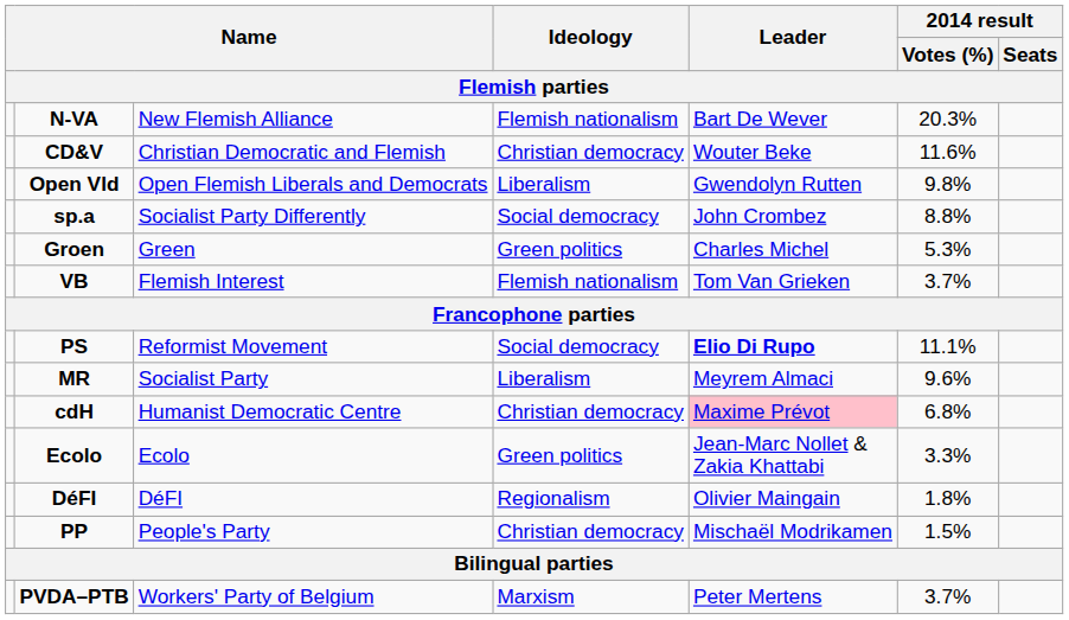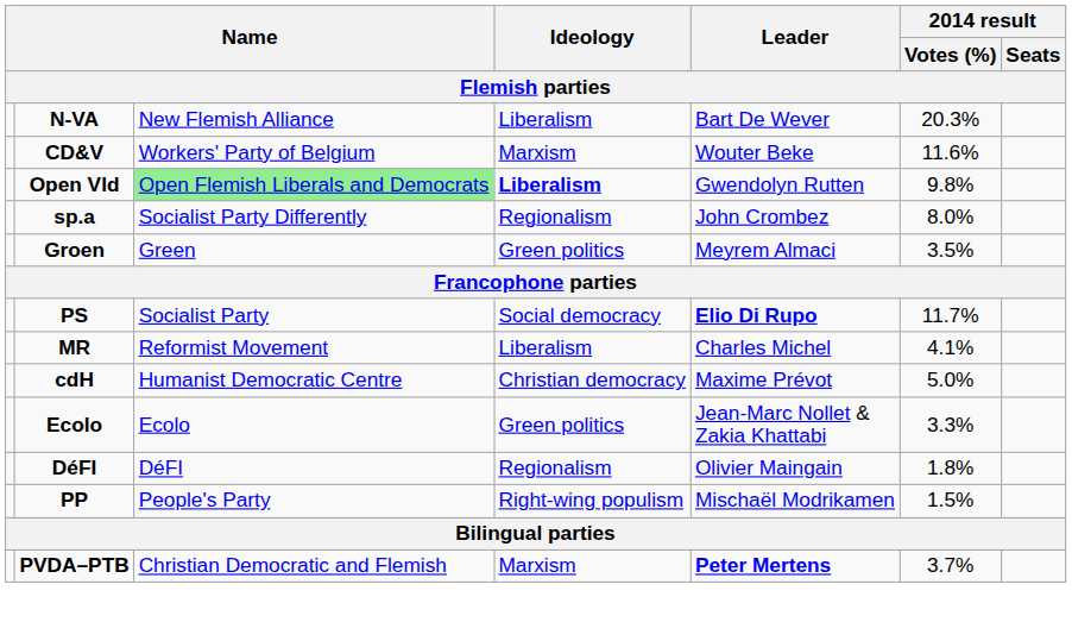 <table class="wikitable">
 <tr>
 <th rowspan="2" colspan="3">Name</th>
 <th rowspan="2">Ideology</th>
 <th rowspan="2">Leader</th>
 <th colspan="2">2014 result</th>
 </tr>
 <tr>
 <th>Votes (%)</th>
 <th>Seats</th>
 </tr>
 <tr>
 <th colspan=7><a href='#'>Flemish</a> parties</th>
 </tr>
 <tr>
 <td bgcolor=></td>
 <td align=center><strong>N-VA</strong></td>
 <td><a href='#'>New Flemish Alliance</a><br></td>
-<td><a href='#'>Flemish nationalism</a></td>
+<td><a href='#'>Liberalism</a></td>
 <td><a href='#'>Bart De Wever</a></td>
 <td align=center>20.3%</td>
 <td></td>
 </tr>
 <tr>
 <td bgcolor=></td>
 <td align=center><strong>CD&V</strong></td>
-<td><a href='#'>Christian Democratic and Flemish</a><br></td>
-<td><a href='#'>Christian democracy</a></td>
+<td><a href='#'>Workers' Party of Belgium</a><br></td>
+<td><a href='#'>Marxism</a></td>
 <td><a href='#'>Wouter Beke</a></td>
 <td align=center>11.6%</td>
 <td></td>
 </tr>
 <tr>
 <td bgcolor=></td>
 <td align=center><strong>Open Vld</strong></td>
-<td><a href='#'>Open Flemish Liberals and Democrats</a><br></td>
-<td><a href='#'>Liberalism</a></td>
+<td style="background: lightgreen;"><a href='#'>Open Flemish Liberals and Democrats</a><br></td>
+<td><strong><a href='#'>Liberalism</a></strong></td>
 <td><a href='#'>Gwendolyn Rutten</a></td>
 <td align=center>9.8%</td>
 <td></td>
 </tr>
 <tr>
 <td bgcolor=></td>
 <td align=center><strong>sp.a</strong></td>
 <td><a href='#'>Socialist Party Differently</a><br></td>
-<td><a href='#'>Social democracy</a></td>
+<td><a href='#'>Regionalism</a></td>
 <td><a href='#'>John Crombez</a></td>
-<td align=center>8.8%</td>
+<td align=center>8.0%</td>
 <td></td>
 </tr>
 <tr>
 <td bgcolor=></td>
 <td align=center><strong>Groen</strong></td>
 <td><a href='#'>Green</a><br></td>
 <td><a href='#'>Green politics</a></td>
-<td><a href='#'>Charles Michel</a></td>
-<td align=center>5.3%</td>
-<td></td>
-</tr>
-<tr>
-<td bgcolor=></td>
-<td align=center><strong>VB</strong></td>
-<td><a href='#'>Flemish Interest</a><br></td>
-<td><a href='#'>Flemish nationalism</a></td>
-<td><a href='#'>Tom Van Grieken</a></td>
-<td align=center>3.7%</td>
+<td><a href='#'>Meyrem Almaci</a></td>
+<td align=center>3.5%</td>
 <td></td>
 </tr>
 <tr>
 <th colspan=7><a href='#'>Francophone</a> parties</th>
 </tr>
 <tr>
 <td bgcolor=></td>
 <td align=center><strong>PS</strong></td>
-<td><a href='#'>Reformist Movement</a><br></td>
+<td><a href='#'>Socialist Party</a><br></td>
 <td><a href='#'>Social democracy</a></td>
 <td><strong><a href='#'>Elio Di Rupo</a></strong></td>
-<td align=center>11.1%</td>
+<td align=center>11.7%</td>
 <td></td>
 </tr>
 <tr>
 <td bgcolor=></td>
 <td align=center><strong>MR</strong></td>
-<td><a href='#'>Socialist Party</a><br></td>
+<td><a href='#'>Reformist Movement</a><br></td>
 <td><a href='#'>Liberalism</a></td>
-<td><a href='#'>Meyrem Almaci</a></td>
-<td align=center>9.6%</td>
+<td><a href='#'>Charles Michel</a></td>
+<td align=center>4.1%</td>
 <td></td>
 </tr>
 <tr>
 <td bgcolor=></td>
 <td align=center><strong>cdH</strong></td>
 <td><a href='#'>Humanist Democratic Centre</a><br></td>
 <td><a href='#'>Christian democracy</a></td>
-<td style="background: pink;"><a href='#'>Maxime Prévot</a></td>
-<td align=center>6.8%</td>
+<td><a href='#'>Maxime Prévot</a></td>
+<td align=center>5.0%</td>
 <td></td>
 </tr>
 <tr>
 <td bgcolor=></td>
 <td align=center><strong>Ecolo</strong></td>
 <td><a href='#'>Ecolo</a><br></td>
 <td><a href='#'>Green politics</a></td>
 <td><a href='#'>Jean-Marc Nollet</a> &<br><a href='#'>Zakia Khattabi</a></td>
 <td align=center>3.3%</td>
 <td></td>
 </tr>
 <tr>
 <td bgcolor=></td>
 <td align=center><strong>DéFI</strong></td>
 <td><a href='#'>DéFI</a><br></td>
 <td><a href='#'>Regionalism</a></td>
 <td><a href='#'>Olivier Maingain</a></td>
 <td align=center>1.8%</td>
 <td></td>
 </tr>
 <tr>
 <td bgcolor=></td>
 <td align=center><strong>PP</strong></td>
 <td><a href='#'>People's Party</a><br></td>
-<td><a href='#'>Christian democracy</a></td>
+<td><a href='#'>Right-wing populism</a></td>
 <td><a href='#'>Mischaël Modrikamen</a></td>
 <td align=center>1.5%</td>
 <td></td>
 </tr>
 <tr>
 <th colspan=7>Bilingual parties</th>
 </tr>
 <tr>
 <td bgcolor=></td>
 <td align=center><strong>PVDA–PTB</strong></td>
-<td><a href='#'>Workers' Party of Belgium</a><br></td>
+<td><a href='#'>Christian Democratic and Flemish</a><br></td>
 <td><a href='#'>Marxism</a></td>
-<td><a href='#'>Peter Mertens</a></td>
+<td><strong><a href='#'>Peter Mertens</a></strong></td>
 <td align=center>3.7%</td>
 <td></td>
 </tr>
 </table>
